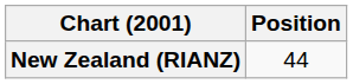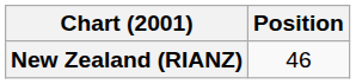 <table class="wikitable plainrowheaders" style="text-align:center">
 <tr>
 <th>Chart (2001)</th>
 <th>Position</th>
 </tr>
 <tr>
 <th scope="row">New Zealand (RIANZ)</th>
-<td>44</td>
+<td>46</td>
 </tr>
 </table>
